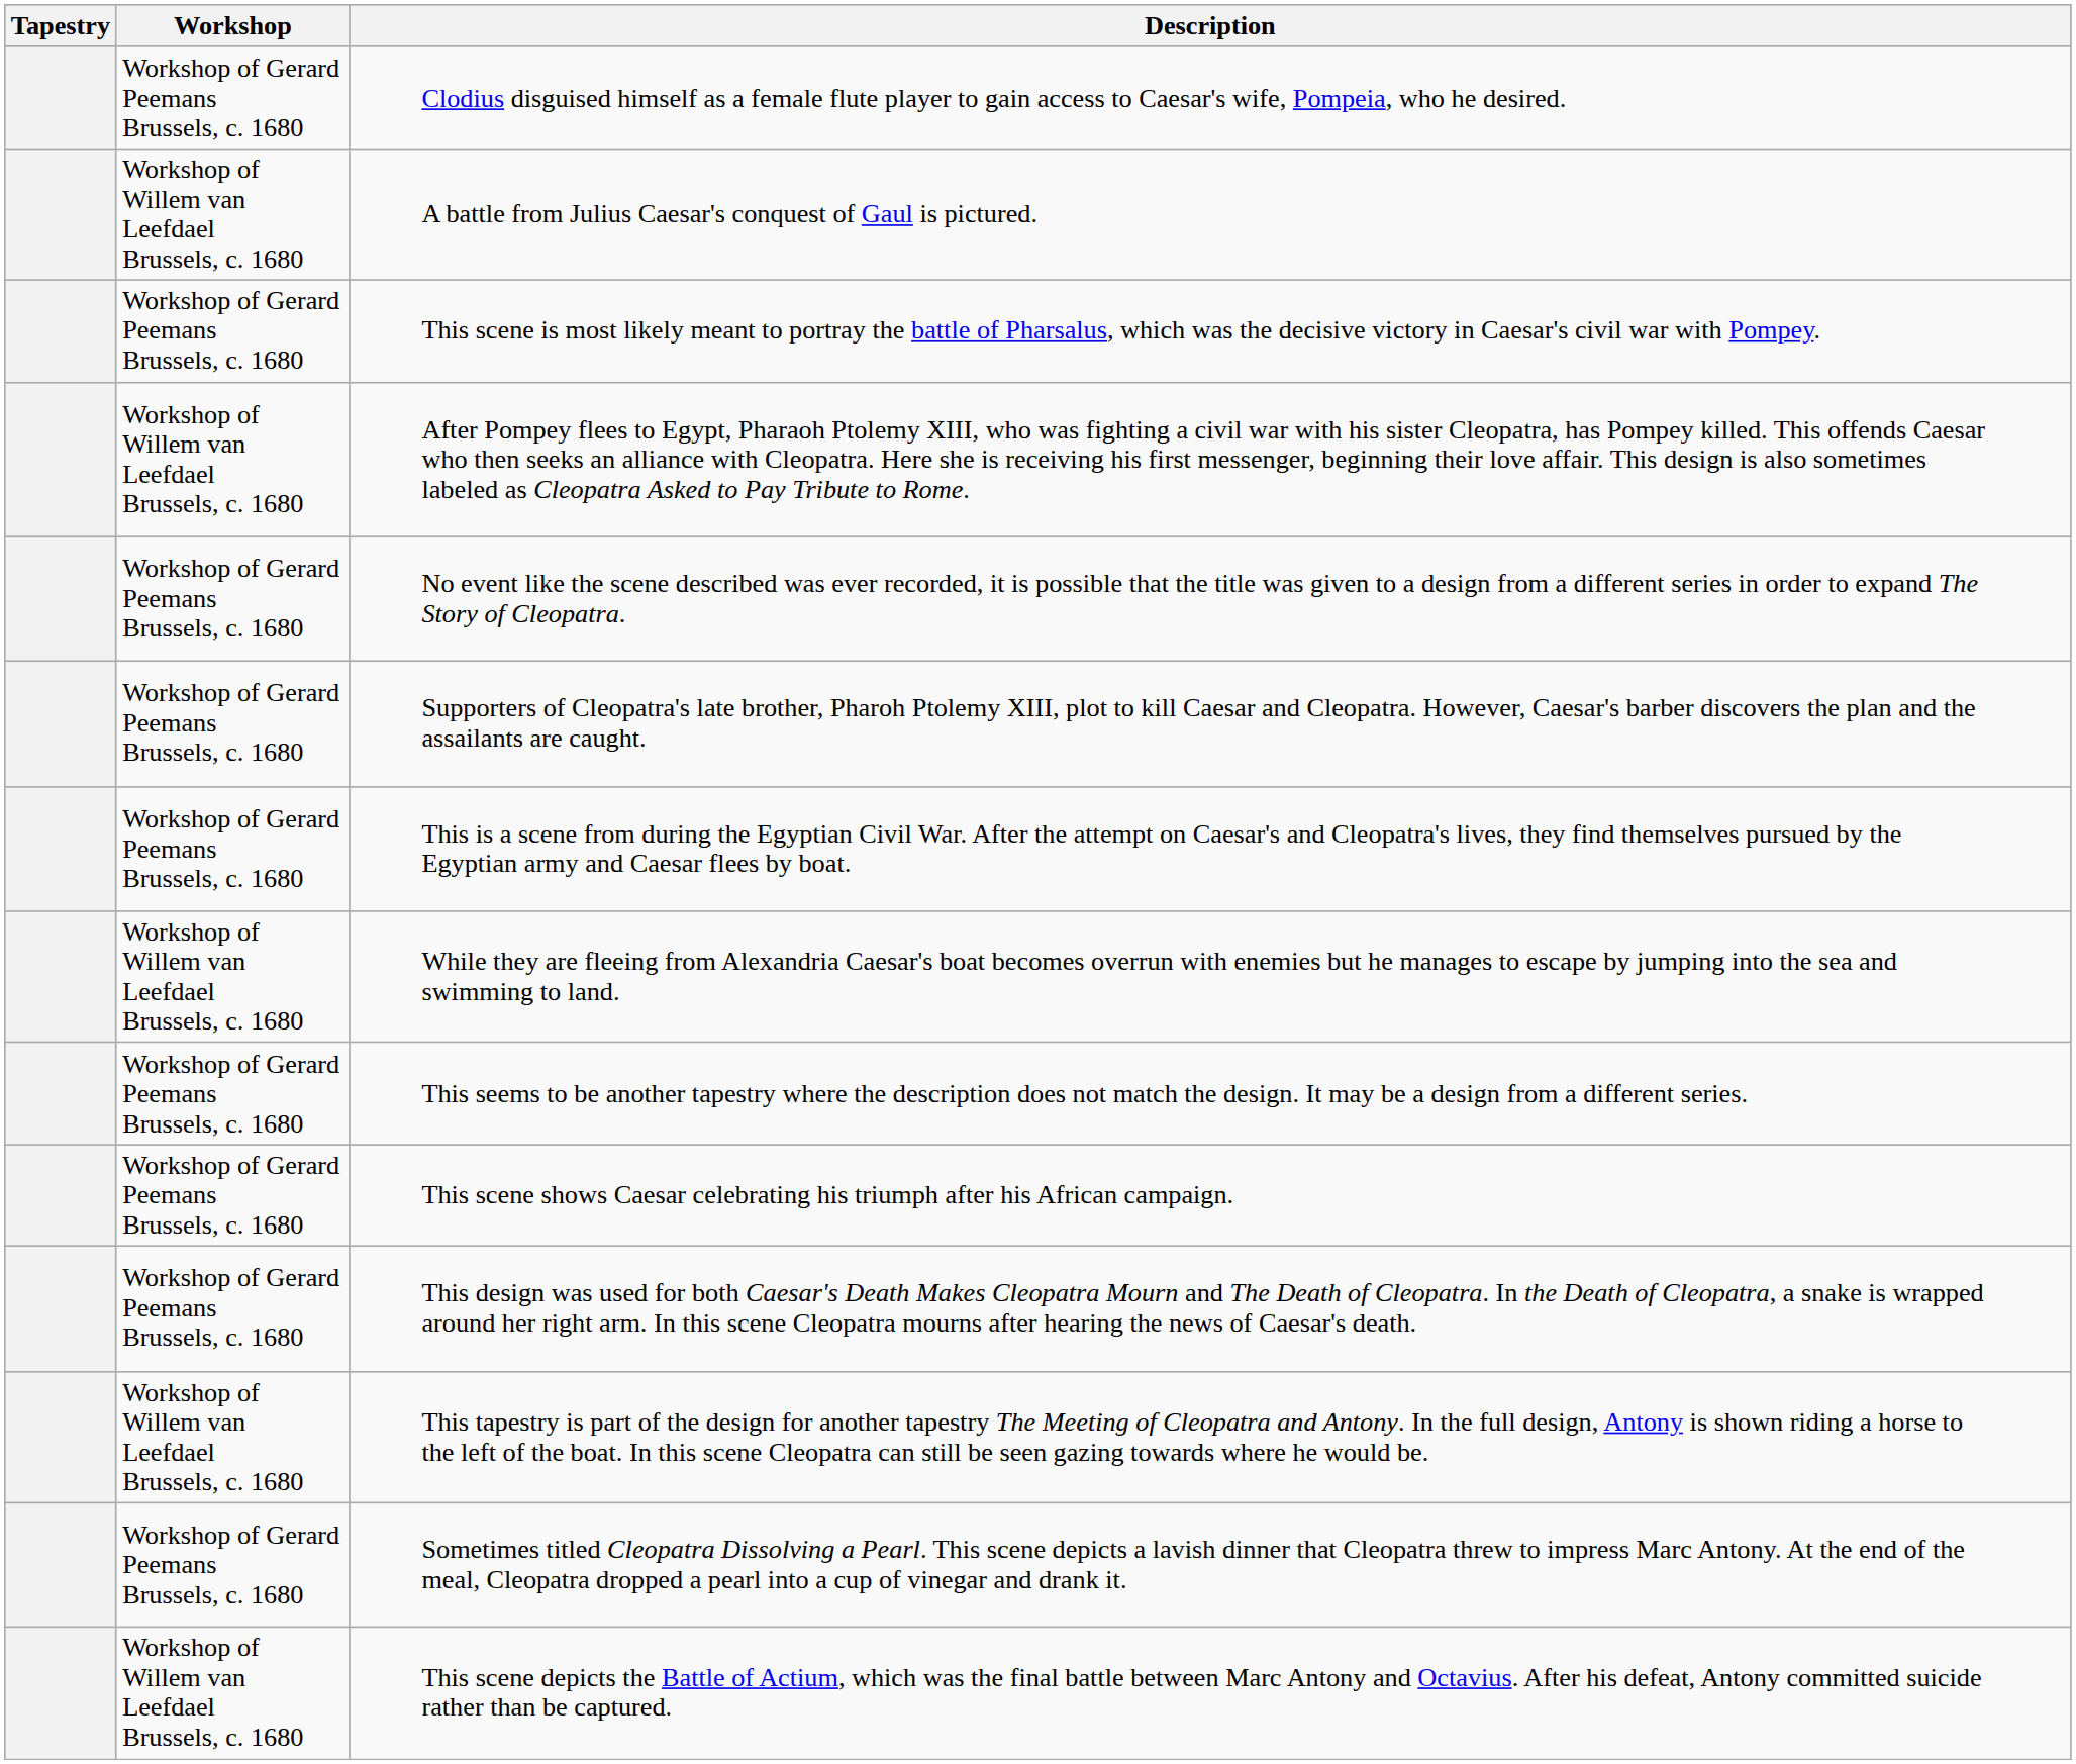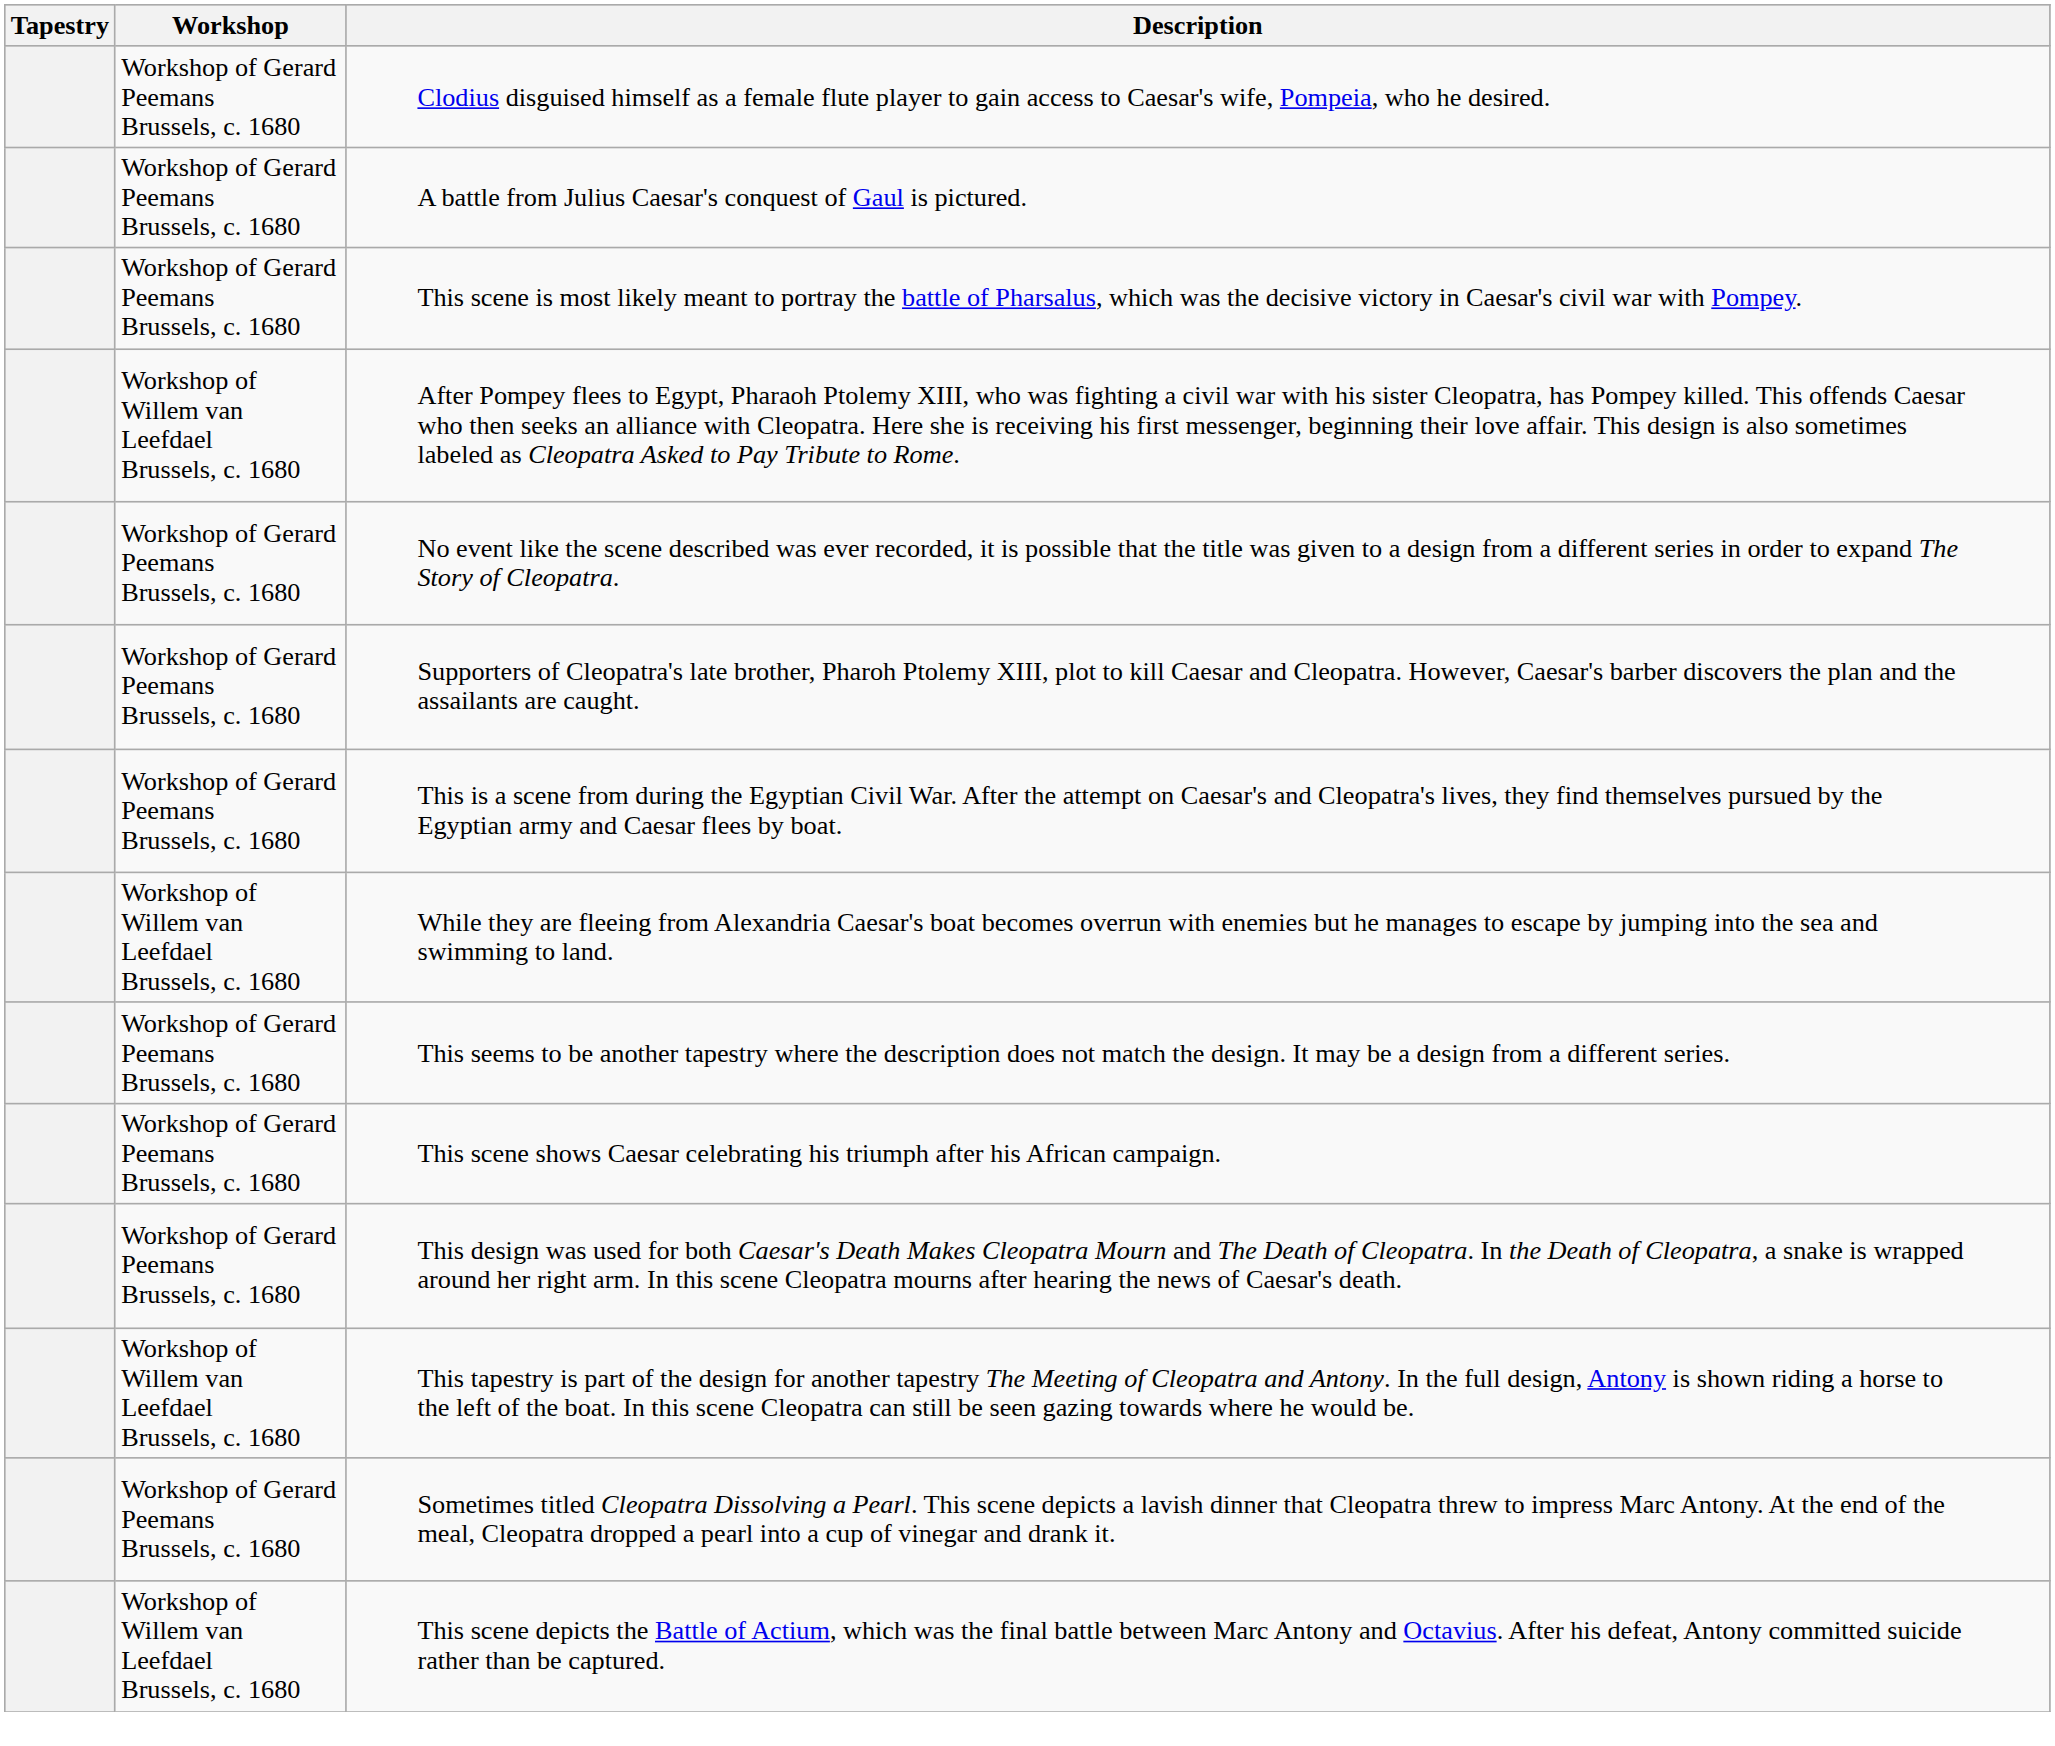 <table class="wikitable">
 <tr>
 <th>Tapestry</th>
 <th>Workshop</th>
 <th>Description</th>
 </tr>
 <tr>
 <th></th>
 <td>Workshop of Gerard Peemans<br>Brussels, c. 1680</td>
 <td><blockquote><a href='#'>Clodius</a> disguised himself as a female flute player to gain access to Caesar's wife, <a href='#'>Pompeia</a>, who he desired.</blockquote></td>
 </tr>
 <tr>
 <th></th>
-<td>Workshop of Willem van  Leefdael<br>Brussels, c. 1680</td>
+<td>Workshop of Gerard Peemans<br>Brussels, c. 1680</td>
 <td><blockquote> A battle from Julius Caesar's conquest of <a href='#'>Gaul</a> is pictured.</blockquote></td>
 </tr>
 <tr>
 <th></th>
 <td>Workshop of Gerard Peemans<br>Brussels, c. 1680</td>
 <td><blockquote>This scene is most likely meant to portray the <a href='#'>battle of Pharsalus</a>, which was the decisive victory in Caesar's civil war with <a href='#'>Pompey</a>.</blockquote></td>
 </tr>
 <tr>
 <th></th>
 <td>Workshop of Willem van Leefdael<br>Brussels, c. 1680<br></td>
 <td><blockquote>After Pompey flees to Egypt, Pharaoh Ptolemy XIII, who was fighting a civil war with his sister Cleopatra, has Pompey killed. This offends Caesar who then seeks an alliance with Cleopatra. Here she is receiving his first messenger, beginning their love affair. This design is also sometimes labeled as <em>Cleopatra Asked to Pay Tribute to Rome</em>.</blockquote></td>
 </tr>
 <tr>
 <th></th>
 <td>Workshop of Gerard Peemans<br>Brussels, c. 1680</td>
 <td><blockquote>No event like the scene described was ever recorded, it is possible that the title was given to a design from a different series in order to expand <em>The Story of Cleopatra</em>.</blockquote></td>
 </tr>
 <tr>
 <th></th>
 <td>Workshop of Gerard Peemans<br>Brussels, c. 1680</td>
 <td><blockquote>Supporters of Cleopatra's late brother, Pharoh Ptolemy XIII, plot to kill Caesar and Cleopatra. However, Caesar's barber discovers the plan and the assailants are caught.</blockquote></td>
 </tr>
 <tr>
 <th></th>
 <td>Workshop of Gerard Peemans<br>Brussels, c. 1680</td>
 <td><blockquote>This is a scene from during the Egyptian Civil War. After the attempt on Caesar's and Cleopatra's lives, they find themselves pursued by the Egyptian army and Caesar flees by boat.</blockquote></td>
 </tr>
 <tr>
 <th></th>
 <td>Workshop of Willem van Leefdael<br>Brussels, c. 1680<br></td>
 <td><blockquote>While they are fleeing from Alexandria Caesar's boat becomes overrun with enemies but he manages to escape by jumping into the sea and swimming to land.</blockquote></td>
 </tr>
 <tr>
 <th></th>
 <td>Workshop of Gerard Peemans<br>Brussels, c. 1680</td>
 <td><blockquote>This seems to be another tapestry where the description does not match the design. It may be a design from a different series.</blockquote></td>
 </tr>
 <tr>
 <th></th>
 <td>Workshop of Gerard Peemans<br>Brussels, c. 1680</td>
 <td><blockquote>This scene shows Caesar celebrating his triumph after his African campaign. </blockquote></td>
 </tr>
 <tr>
 <th></th>
 <td>Workshop of Gerard Peemans<br>Brussels, c. 1680</td>
 <td><blockquote>This design was used for both <em>Caesar's Death Makes Cleopatra Mourn</em> and <em>The Death of Cleopatra</em>. In <em>the Death of Cleopatra</em>, a snake is wrapped around her right arm. In this scene Cleopatra mourns after hearing the news of Caesar's death.</blockquote></td>
 </tr>
 <tr>
 <th></th>
 <td>Workshop of Willem van Leefdael<br>Brussels, c. 1680</td>
 <td><blockquote>This tapestry is part of the design for another tapestry <em>The Meeting of Cleopatra and Antony</em>. In the full design, <a href='#'>Antony</a> is shown riding a horse to the left of the boat. In this scene Cleopatra can still be seen gazing towards where he would be.</blockquote></td>
 </tr>
 <tr>
 <th></th>
 <td>Workshop of Gerard Peemans<br>Brussels, c. 1680</td>
 <td><blockquote>Sometimes titled <em>Cleopatra Dissolving a Pearl</em>. This scene depicts a lavish dinner that Cleopatra threw to impress Marc Antony. At the end of the meal, Cleopatra dropped a pearl into a cup of vinegar and drank it.</blockquote></td>
 </tr>
 <tr>
 <th></th>
 <td>Workshop of Willem van Leefdael<br>Brussels, c. 1680</td>
 <td><blockquote>This scene depicts the <a href='#'>Battle of Actium</a>, which was the final battle between Marc Antony and <a href='#'>Octavius</a>. After his defeat, Antony committed suicide rather than be captured.</blockquote></td>
 </tr>
 </table>
